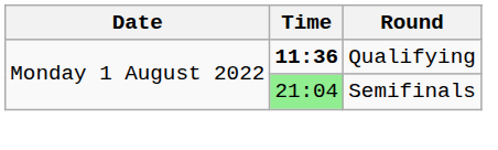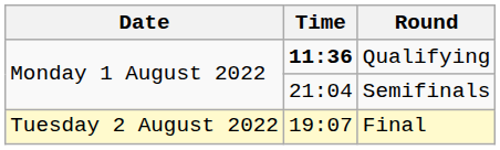 <table class="wikitable">
 <tr>
 <th>Date</th>
 <th>Time</th>
 <th>Round</th>
 </tr>
 <tr>
 <td rowspan=2>Monday 1 August 2022</td>
 <td><strong>11:36</strong></td>
 <td>Qualifying</td>
 </tr>
 <tr>
-<td style="background: lightgreen;">21:04</td>
+<td>21:04</td>
 <td>Semifinals</td>
 </tr>
+<tr>
+<td style=background:lemonchiffon>Tuesday 2 August 2022</td>
+<td style=background:lemonchiffon>19:07</td>
+<td style=background:lemonchiffon>Final</td>
+</tr>
 </table>
